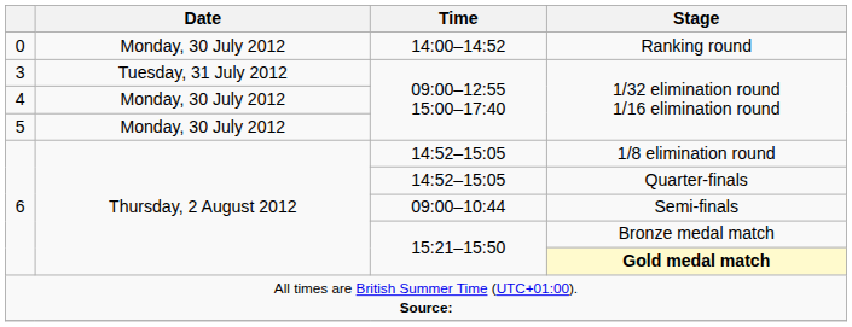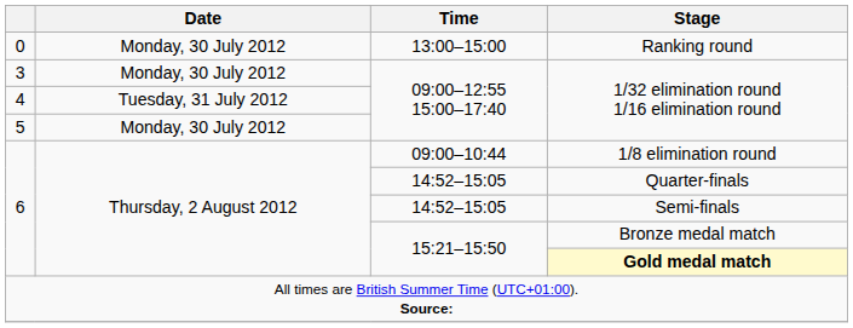 <table class="wikitable" style="text-align:center;" width=50%>
 <tr>
 <th></th>
 <th>Date</th>
 <th>Time</th>
 <th>Stage</th>
 </tr>
 <tr>
 <td>0</td>
 <td>Monday, 30 July 2012</td>
-<td>14:00–14:52</td>
+<td>13:00–15:00</td>
 <td>Ranking round</td>
 </tr>
 <tr>
 <td>3</td>
-<td>Tuesday, 31 July 2012</td>
+<td>Monday, 30 July 2012</td>
 <td rowspan="3">09:00–12:55<br>15:00–17:40</td>
 <td rowspan="3">1/32 elimination round <br> 1/16 elimination round</td>
 </tr>
 <tr>
 <td>4</td>
-<td>Monday, 30 July 2012</td>
+<td>Tuesday, 31 July 2012</td>
 </tr>
 <tr>
 <td>5</td>
 <td>Monday, 30 July 2012</td>
 </tr>
 <tr>
 <td rowspan="5">6</td>
 <td rowspan="5">Thursday, 2 August 2012</td>
-<td>14:52–15:05</td>
+<td>09:00–10:44</td>
 <td>1/8 elimination round</td>
 </tr>
 <tr>
 <td>14:52–15:05</td>
 <td>Quarter-finals</td>
 </tr>
 <tr>
-<td>09:00–10:44</td>
+<td>14:52–15:05</td>
 <td>Semi-finals</td>
 </tr>
 <tr>
 <td rowspan="2">15:21–15:50</td>
 <td>Bronze medal match</td>
 </tr>
 <tr>
 <td style="background:lemonchiffon"><strong>Gold medal match</strong></td>
 </tr>
 <tr>
 <td colspan="4"><small>All times are <a href='#'>British Summer Time</a> (<a href='#'>UTC+01:00</a>). <br> <strong>Source:</strong></small></td>
 </tr>
 <tr>
 </tr>
 </table>
